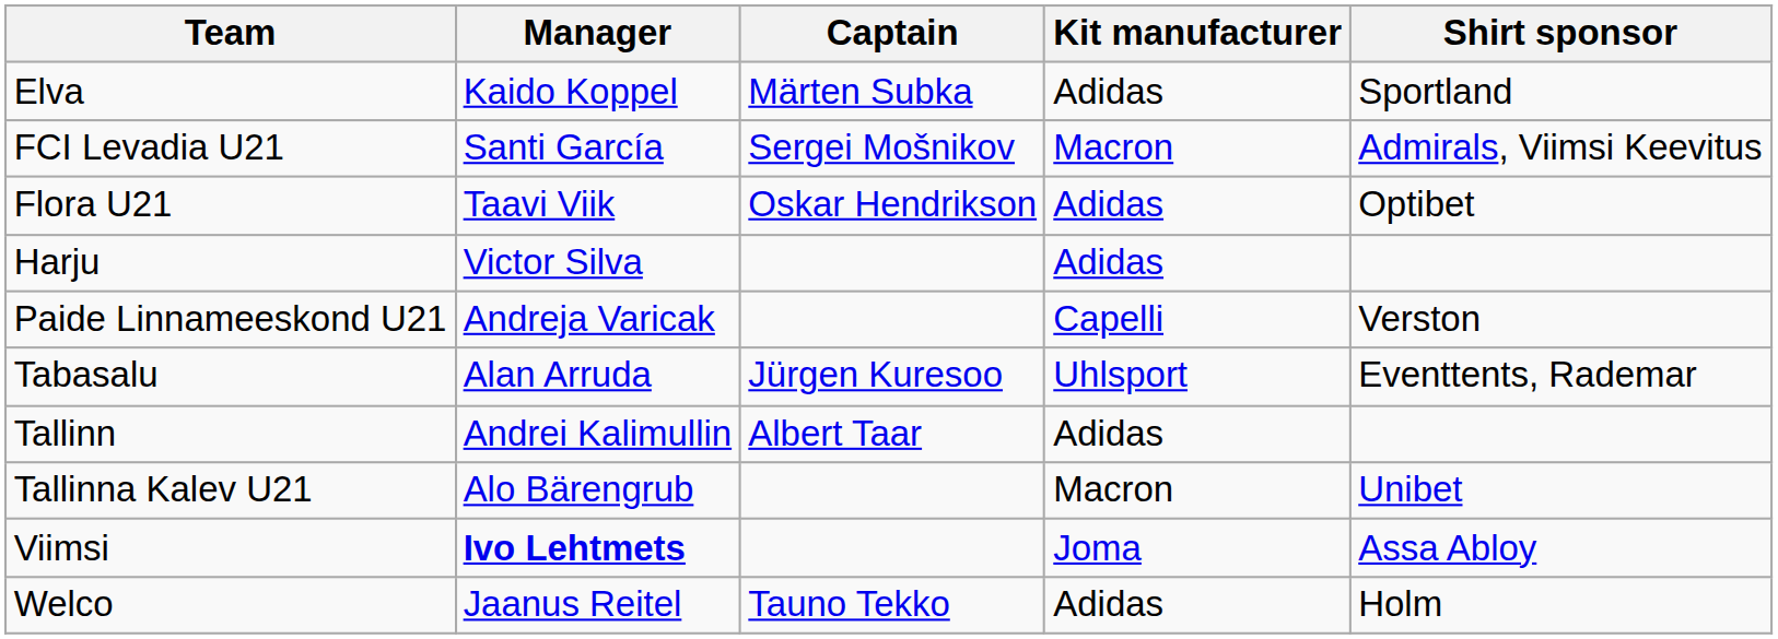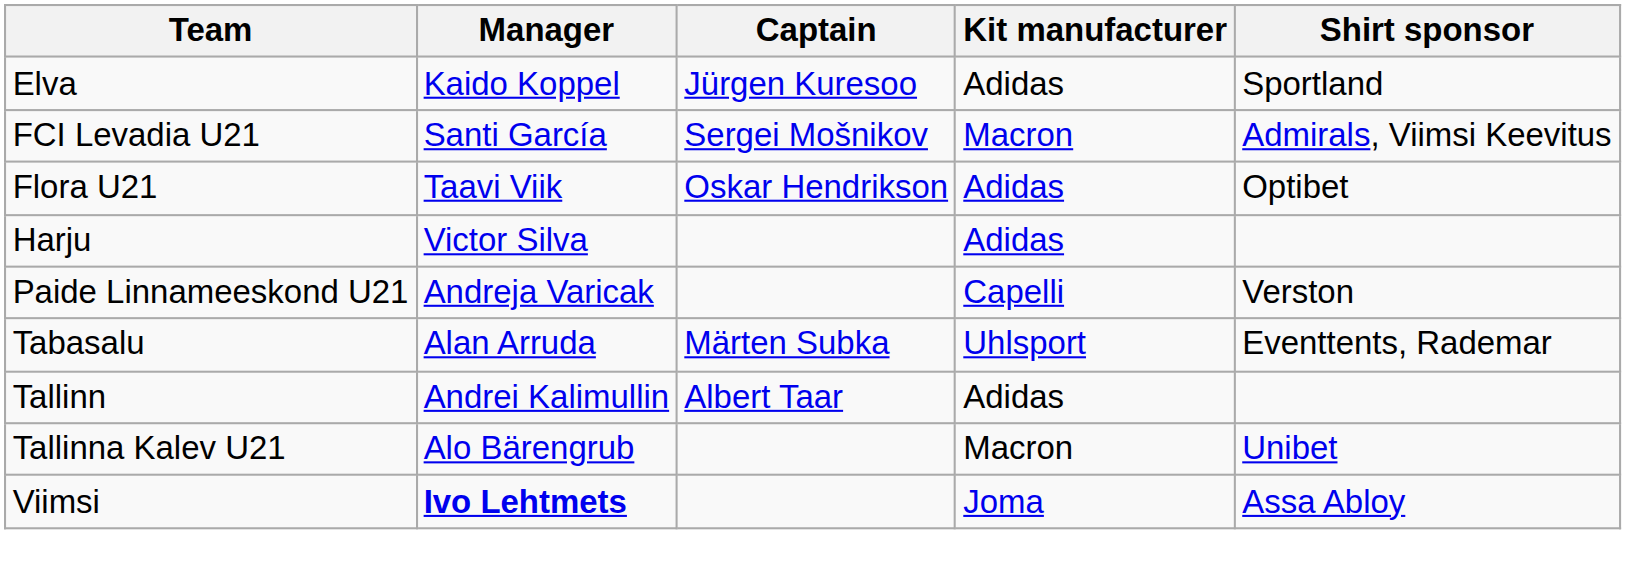 <table class="wikitable sortable">
 <tr>
 <th>Team</th>
 <th>Manager</th>
 <th>Captain</th>
 <th>Kit manufacturer</th>
 <th>Shirt sponsor</th>
 </tr>
 <tr>
 <td>Elva</td>
 <td> <a href='#'>Kaido Koppel</a></td>
-<td> <a href='#'>Märten Subka</a></td>
+<td> <a href='#'>Jürgen Kuresoo</a></td>
 <td>Adidas</td>
 <td>Sportland</td>
 </tr>
 <tr>
 <td>FCI Levadia U21</td>
 <td> <a href='#'>Santi García</a></td>
 <td> <a href='#'>Sergei Mošnikov</a></td>
 <td><a href='#'>Macron</a></td>
 <td><a href='#'>Admirals</a>, Viimsi Keevitus</td>
 </tr>
 <tr>
 <td>Flora U21</td>
 <td> <a href='#'>Taavi Viik</a></td>
 <td> <a href='#'>Oskar Hendrikson</a></td>
 <td><a href='#'>Adidas</a></td>
 <td>Optibet</td>
 </tr>
 <tr>
 <td>Harju</td>
 <td> <a href='#'>Victor Silva</a></td>
 <td></td>
 <td><a href='#'>Adidas</a></td>
 <td></td>
 </tr>
 <tr>
 <td>Paide Linnameeskond U21</td>
 <td> <a href='#'>Andreja Varicak</a></td>
 <td></td>
 <td><a href='#'>Capelli</a></td>
 <td>Verston</td>
 </tr>
 <tr>
 <td>Tabasalu</td>
 <td> <a href='#'>Alan Arruda</a></td>
-<td> <a href='#'>Jürgen Kuresoo</a></td>
+<td> <a href='#'>Märten Subka</a></td>
 <td><a href='#'>Uhlsport</a></td>
 <td>Eventtents, Rademar</td>
 </tr>
 <tr>
 <td>Tallinn</td>
 <td> <a href='#'>Andrei Kalimullin</a></td>
 <td> <a href='#'>Albert Taar</a></td>
 <td>Adidas</td>
 <td></td>
 </tr>
 <tr>
 <td>Tallinna Kalev U21</td>
 <td> <a href='#'>Alo Bärengrub</a></td>
 <td></td>
 <td>Macron</td>
 <td><a href='#'>Unibet</a></td>
 </tr>
 <tr>
 <td>Viimsi</td>
 <td><strong> <a href='#'>Ivo Lehtmets</a></strong></td>
 <td></td>
 <td><a href='#'>Joma</a></td>
 <td><a href='#'>Assa Abloy</a></td>
 </tr>
-<tr>
-<td>Welco</td>
-<td> <a href='#'>Jaanus Reitel</a></td>
-<td> <a href='#'>Tauno Tekko</a></td>
-<td>Adidas</td>
-<td>Holm</td>
-</tr>
 </table>
